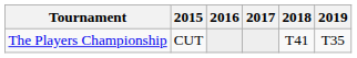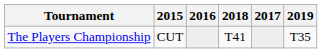 <table class="wikitable" style="font-size:95%;text-align:center;">
 <tr>
 <th>Tournament</th>
 <th>2015</th>
 <th>2016</th>
+<th>2018</th>
 <th>2017</th>
-<th>2018</th>
 <th>2019</th>
 </tr>
 <tr>
 <td align=left><a href='#'>The Players Championship</a></td>
 <td>CUT</td>
 <td style="background:#eeeeee;"></td>
+<td>T41</td>
 <td style="background:#eeeeee;"></td>
-<td>T41</td>
 <td>T35</td>
 </tr>
 </table>
